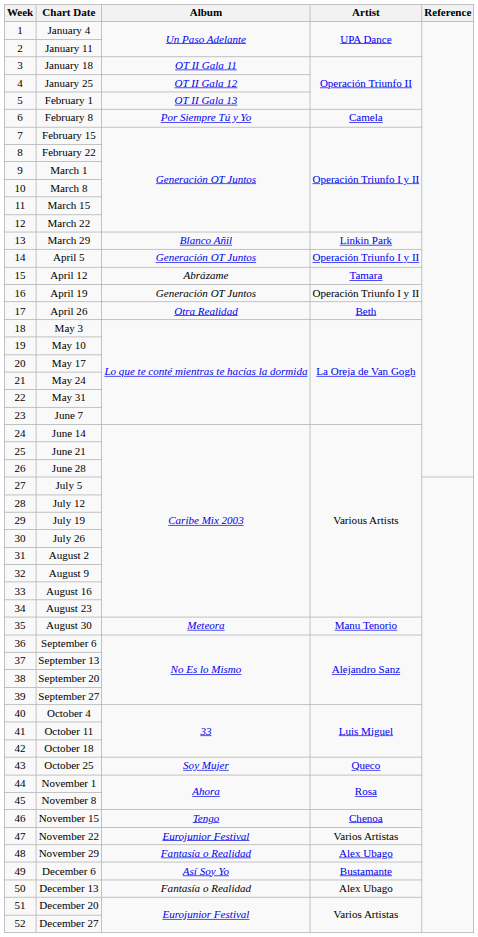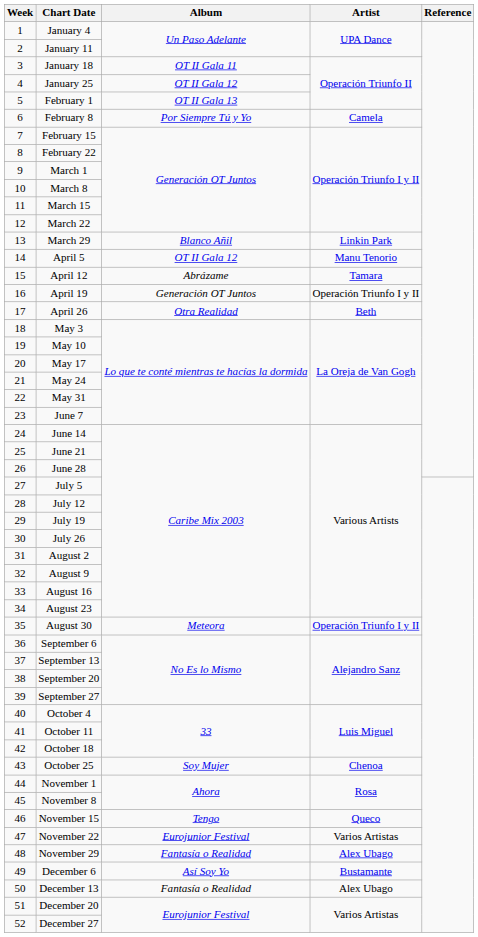 <table class="wikitable" style="text-align: center">
 <tr>
 <th width="">Week</th>
 <th width="">Chart Date</th>
 <th width="">Album</th>
 <th width="">Artist</th>
 <th width="" class="unsortable">Reference</th>
 </tr>
 <tr>
 <td>1</td>
 <td>January 4</td>
 <td rowspan="2"><em><a href='#'>Un Paso Adelante</a></em></td>
 <td rowspan="2"><a href='#'>UPA Dance</a></td>
 <td rowspan="26"></td>
 </tr>
 <tr>
 <td>2</td>
 <td>January 11</td>
 </tr>
 <tr>
 <td>3</td>
 <td>January 18</td>
 <td><em><a href='#'>OT II Gala 11</a></em></td>
 <td rowspan="3"><a href='#'>Operación Triunfo II</a></td>
 </tr>
 <tr>
 <td>4</td>
 <td>January 25</td>
 <td><em><a href='#'>OT II Gala 12</a></em></td>
 </tr>
 <tr>
 <td>5</td>
 <td>February 1</td>
 <td><em><a href='#'>OT II Gala 13</a></em></td>
 </tr>
 <tr>
 <td>6</td>
 <td>February 8</td>
 <td><em><a href='#'>Por Siempre Tú y Yo</a></em></td>
 <td><a href='#'>Camela</a></td>
 </tr>
 <tr>
 <td>7</td>
 <td>February 15</td>
 <td rowspan = "6"><em><a href='#'>Generación OT Juntos</a></em></td>
 <td rowspan = "6"><a href='#'>Operación Triunfo I y II</a></td>
 </tr>
 <tr>
 <td>8</td>
 <td>February 22</td>
 </tr>
 <tr>
 <td>9</td>
 <td>March 1</td>
 </tr>
 <tr>
 <td>10</td>
 <td>March 8</td>
 </tr>
 <tr>
 <td>11</td>
 <td>March 15</td>
 </tr>
 <tr>
 <td>12</td>
 <td>March 22</td>
 </tr>
 <tr>
 <td>13</td>
 <td>March 29</td>
 <td><em><a href='#'>Blanco Añil</a></em></td>
 <td><a href='#'>Linkin Park</a></td>
 </tr>
 <tr>
 <td>14</td>
 <td>April 5</td>
-<td><em><a href='#'>Generación OT Juntos</a></em></td>
-<td><a href='#'>Operación Triunfo I y II</a></td>
+<td><em><a href='#'>OT II Gala 12</a></em></td>
+<td><a href='#'>Manu Tenorio</a></td>
 </tr>
 <tr>
 <td>15</td>
 <td>April 12</td>
 <td><em>Abrázame</em></td>
 <td><a href='#'>Tamara</a></td>
 </tr>
 <tr>
 <td>16</td>
 <td>April 19</td>
 <td><em>Generación OT Juntos</em></td>
 <td>Operación Triunfo I y II</td>
 </tr>
 <tr>
 <td>17</td>
 <td>April 26</td>
 <td><em><a href='#'>Otra Realidad</a></em></td>
 <td><a href='#'>Beth</a></td>
 </tr>
 <tr>
 <td>18</td>
 <td>May 3</td>
 <td rowspan="6"><em><a href='#'>Lo que te conté mientras te hacías la dormida</a></em></td>
 <td rowspan="6"><a href='#'>La Oreja de Van Gogh</a></td>
 </tr>
 <tr>
 <td>19</td>
 <td>May 10</td>
 </tr>
 <tr>
 <td>20</td>
 <td>May 17</td>
 </tr>
 <tr>
 <td>21</td>
 <td>May 24</td>
 </tr>
 <tr>
 <td>22</td>
 <td>May 31</td>
 </tr>
 <tr>
 <td>23</td>
 <td>June 7</td>
 </tr>
 <tr>
 <td>24</td>
 <td>June 14</td>
 <td rowspan="11"><em><a href='#'>Caribe Mix 2003</a></em></td>
 <td rowspan="11">Various Artists</td>
 </tr>
 <tr>
 <td>25</td>
 <td>June 21</td>
 </tr>
 <tr>
 <td>26</td>
 <td>June 28</td>
 </tr>
 <tr>
 <td>27</td>
 <td>July 5</td>
 <td rowspan="26"></td>
 </tr>
 <tr>
 <td>28</td>
 <td>July 12</td>
 </tr>
 <tr>
 <td>29</td>
 <td>July 19</td>
 </tr>
 <tr>
 <td>30</td>
 <td>July 26</td>
 </tr>
 <tr>
 <td>31</td>
 <td>August 2</td>
 </tr>
 <tr>
 <td>32</td>
 <td>August 9</td>
 </tr>
 <tr>
 <td>33</td>
 <td>August 16</td>
 </tr>
 <tr>
 <td>34</td>
 <td>August 23</td>
 </tr>
 <tr>
 <td>35</td>
 <td>August 30</td>
 <td><em><a href='#'>Meteora</a></em></td>
-<td><a href='#'>Manu Tenorio</a></td>
+<td><a href='#'>Operación Triunfo I y II</a></td>
 </tr>
 <tr>
 <td>36</td>
 <td>September 6</td>
 <td rowspan="4"><em><a href='#'>No Es lo Mismo</a></em></td>
 <td rowspan="4"><a href='#'>Alejandro Sanz</a></td>
 </tr>
 <tr>
 <td>37</td>
 <td>September 13</td>
 </tr>
 <tr>
 <td>38</td>
 <td>September 20</td>
 </tr>
 <tr>
 <td>39</td>
 <td>September 27</td>
 </tr>
 <tr>
 <td>40</td>
 <td>October 4</td>
 <td rowspan="3"><em><a href='#'>33</a></em></td>
 <td rowspan="3"><a href='#'>Luis Miguel</a></td>
 </tr>
 <tr>
 <td>41</td>
 <td>October 11</td>
 </tr>
 <tr>
 <td>42</td>
 <td>October 18</td>
 </tr>
 <tr>
 <td>43</td>
 <td>October 25</td>
 <td><em><a href='#'>Soy Mujer</a></em></td>
-<td><a href='#'>Queco</a></td>
+<td><a href='#'>Chenoa</a></td>
 </tr>
 <tr>
 <td>44</td>
 <td>November 1</td>
 <td rowspan="2"><em><a href='#'>Ahora</a></em></td>
 <td rowspan="2"><a href='#'>Rosa</a></td>
 </tr>
 <tr>
 <td>45</td>
 <td>November 8</td>
 </tr>
 <tr>
 <td>46</td>
 <td>November 15</td>
 <td><em><a href='#'>Tengo</a></em></td>
-<td><a href='#'>Chenoa</a></td>
+<td><a href='#'>Queco</a></td>
 </tr>
 <tr>
 <td>47</td>
 <td>November 22</td>
 <td><em><a href='#'>Eurojunior Festival</a></em></td>
 <td>Varios Artistas</td>
 </tr>
 <tr>
 <td>48</td>
 <td>November 29</td>
 <td><em><a href='#'>Fantasía o Realidad</a></em></td>
 <td><a href='#'>Alex Ubago</a></td>
 </tr>
 <tr>
 <td>49</td>
 <td>December 6</td>
 <td><em><a href='#'>Así Soy Yo</a></em></td>
 <td><a href='#'>Bustamante</a></td>
 </tr>
 <tr>
 <td>50</td>
 <td>December 13</td>
 <td><em>Fantasía o Realidad</em></td>
 <td>Alex Ubago</td>
 </tr>
 <tr>
 <td>51</td>
 <td>December 20</td>
 <td rowspan="2"><em><a href='#'>Eurojunior Festival</a></em></td>
 <td rowspan="2">Varios Artistas</td>
 </tr>
 <tr>
 <td>52</td>
 <td>December 27</td>
 </tr>
 </table>
